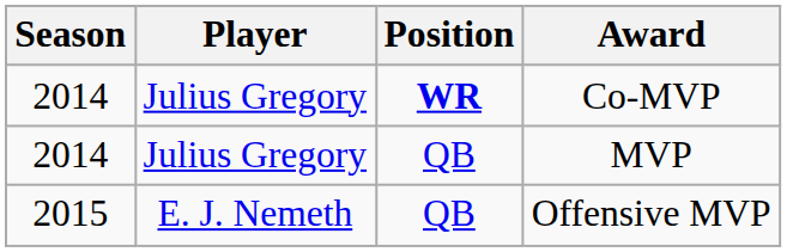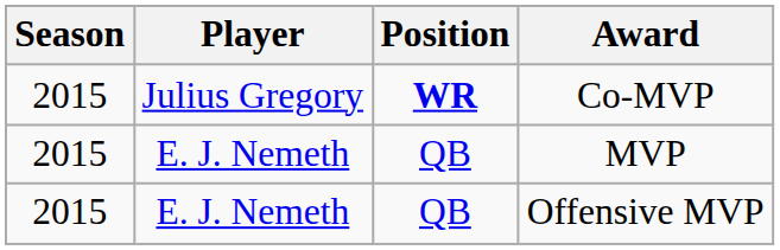 <table class="wikitable" style="text-align:center">
 <tr bgcolor="#efefef">
 <th>Season</th>
 <th>Player</th>
 <th>Position</th>
 <th>Award</th>
 </tr>
 <tr>
-<td>2014</td>
+<td>2015</td>
 <td><a href='#'>Julius Gregory</a></td>
 <td><strong><a href='#'>WR</a></strong></td>
 <td>Co-MVP</td>
 </tr>
 <tr>
-<td>2014</td>
-<td><a href='#'>Julius Gregory</a></td>
+<td>2015</td>
+<td><a href='#'>E. J. Nemeth</a></td>
 <td><a href='#'>QB</a></td>
 <td>MVP</td>
 </tr>
 <tr>
 <td>2015</td>
 <td><a href='#'>E. J. Nemeth</a></td>
 <td><a href='#'>QB</a></td>
 <td>Offensive MVP</td>
 </tr>
 </table>
